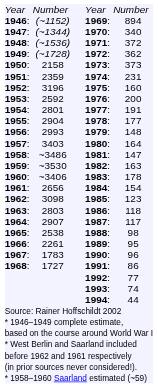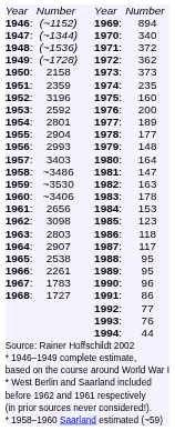 <table border="0" align="right" cellspacing="0" cellpadding="0" style="margin:0px 0px 15px 30px; background:#F3F3FF">
 <tr>
 <td><em>Year</em> </td>
 <td><em>Number</em></td>
 <td rowspan="27">    </td>
 <td><em>Year</em> </td>
 <td><em>Number</em></td>
 </tr>
 <tr>
 <td><strong>1946</strong>:</td>
 <td align="center"><em>(~1152)</em></td>
 <td><strong>1969</strong>:</td>
 <td align="center">894</td>
 </tr>
 <tr>
 <td><strong>1947</strong>:</td>
 <td align="center"><em>(~1344)</em></td>
 <td><strong>1970</strong>:</td>
 <td align="center">340</td>
 </tr>
 <tr>
 <td><strong>1948</strong>:</td>
 <td align="center"><em>(~1536)</em></td>
 <td><strong>1971</strong>:</td>
 <td align="center">372</td>
 </tr>
 <tr>
 <td><strong>1949</strong>:</td>
 <td align="center"><em>(~1728)</em></td>
 <td><strong>1972</strong>:</td>
 <td align="center">362</td>
 </tr>
 <tr>
 <td><strong>1950</strong>:</td>
 <td align="center">2158</td>
 <td><strong>1973</strong>:</td>
 <td align="center">373</td>
 </tr>
 <tr>
 <td><strong>1951</strong>:</td>
 <td align="center">2359</td>
 <td><strong>1974</strong>:</td>
-<td align="center">231</td>
+<td align="center">235</td>
 </tr>
 <tr>
 <td><strong>1952</strong>:</td>
 <td align="center">3196</td>
 <td><strong>1975</strong>:</td>
 <td align="center">160</td>
 </tr>
 <tr>
 <td><strong>1953</strong>:</td>
 <td align="center">2592</td>
 <td><strong>1976</strong>:</td>
 <td align="center">200</td>
 </tr>
 <tr>
 <td><strong>1954</strong>:</td>
 <td align="center">2801</td>
 <td><strong>1977</strong>:</td>
-<td align="center">191</td>
+<td align="center">189</td>
 </tr>
 <tr>
 <td><strong>1955</strong>:</td>
 <td align="center">2904</td>
 <td><strong>1978</strong>:</td>
 <td align="center">177</td>
 </tr>
 <tr>
 <td><strong>1956</strong>:</td>
 <td align="center">2993</td>
 <td><strong>1979</strong>:</td>
 <td align="center">148</td>
 </tr>
 <tr>
 <td><strong>1957</strong>:</td>
 <td align="center">3403</td>
 <td><strong>1980</strong>:</td>
 <td align="center">164</td>
 </tr>
 <tr>
 <td><strong>1958</strong>:</td>
 <td align="center">~3486</td>
 <td><strong>1981</strong>:</td>
 <td align="center">147</td>
 </tr>
 <tr>
 <td><strong>1959</strong>:</td>
 <td align="center">~3530</td>
 <td><strong>1982</strong>:</td>
 <td align="center">163</td>
 </tr>
 <tr>
 <td><strong>1960</strong>:</td>
 <td align="center">~3406</td>
 <td><strong>1983</strong>:</td>
 <td align="center">178</td>
 </tr>
 <tr>
 <td><strong>1961</strong>:</td>
 <td align="center">2656</td>
 <td><strong>1984</strong>:</td>
-<td align="center">154</td>
+<td align="center">153</td>
 </tr>
 <tr>
 <td><strong>1962</strong>:</td>
 <td align="center">3098</td>
 <td><strong>1985</strong>:</td>
 <td align="center">123</td>
 </tr>
 <tr>
 <td><strong>1963</strong>:</td>
 <td align="center">2803</td>
 <td><strong>1986</strong>:</td>
 <td align="center">118</td>
 </tr>
 <tr>
 <td><strong>1964</strong>:</td>
 <td align="center">2907</td>
 <td><strong>1987</strong>:</td>
 <td align="center">117</td>
 </tr>
 <tr>
 <td><strong>1965</strong>:</td>
 <td align="center">2538</td>
 <td><strong>1988</strong>:</td>
-<td align="center">98</td>
+<td align="center">95</td>
 </tr>
 <tr>
 <td><strong>1966</strong>:</td>
 <td align="center">2261</td>
 <td><strong>1989</strong>:</td>
 <td align="center">95</td>
 </tr>
 <tr>
 <td><strong>1967</strong>:</td>
 <td align="center">1783</td>
 <td><strong>1990</strong>:</td>
 <td align="center">96</td>
 </tr>
 <tr>
 <td><strong>1968</strong>:</td>
 <td align="center">1727</td>
 <td><strong>1991</strong>:</td>
 <td align="center">86</td>
 </tr>
 <tr>
 <td></td>
 <td align="center"></td>
 <td><strong>1992</strong>:</td>
 <td align="center">77</td>
 </tr>
 <tr>
 <td></td>
 <td align="center"></td>
 <td><strong>1993</strong>:</td>
-<td align="center">74</td>
+<td align="center">76</td>
 </tr>
 <tr>
 <td></td>
 <td align="center"></td>
 <td><strong>1994</strong>:</td>
 <td align="center">44</td>
 </tr>
 <tr>
 <td colspan="5"><small>Source: Rainer Hoffschildt 2002<br>* 1946–1949 complete estimate,<br>based on the course around World War I<br>* West Berlin and Saarland included<br>before 1962 and 1961 respectively<br>(in prior sources never considered!).<br>* 1958–1960 <a href='#'>Saarland</a> estimated (~59)</small></td>
 </tr>
 <tr>
 </tr>
 </table>
